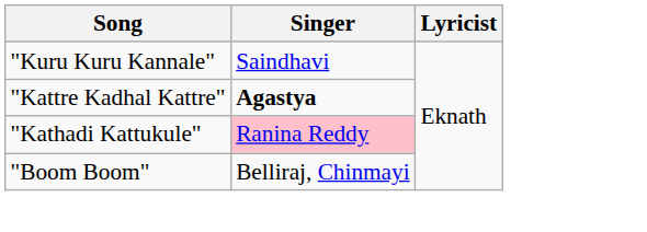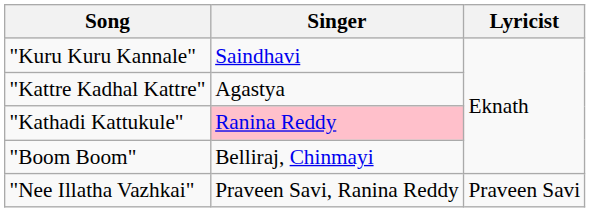 <table class="wikitable sortable">
 <tr>
 <th>Song</th>
 <th>Singer</th>
 <th>Lyricist</th>
 </tr>
 <tr>
 <td>"Kuru Kuru Kannale"</td>
 <td><a href='#'>Saindhavi</a></td>
 <td rowspan="4">Eknath</td>
 </tr>
 <tr>
 <td>"Kattre Kadhal Kattre"</td>
-<td><strong>Agastya</strong></td>
+<td>Agastya</td>
 </tr>
 <tr>
 <td>"Kathadi Kattukule"</td>
 <td style="background: pink;"><a href='#'>Ranina Reddy</a></td>
 </tr>
 <tr>
 <td>"Boom Boom"</td>
 <td>Belliraj, <a href='#'>Chinmayi</a></td>
 </tr>
+<tr>
+<td>"Nee Illatha Vazhkai"</td>
+<td>Praveen Savi, Ranina Reddy</td>
+<td>Praveen Savi</td>
+</tr>
 </table>
